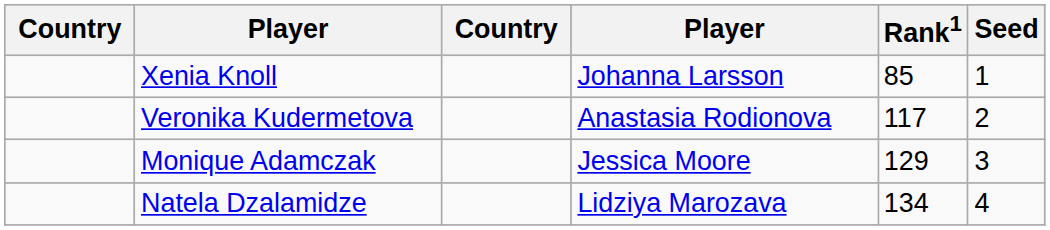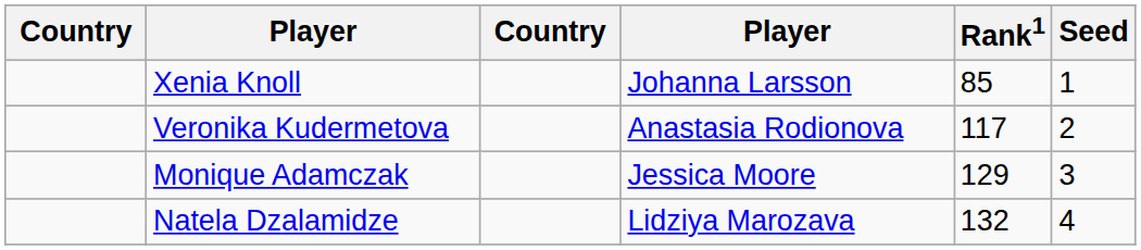 <table class="sortable wikitable">
 <tr>
 <th width="70">Country</th>
 <th width="175">Player</th>
 <th width="70">Country</th>
 <th width="175">Player</th>
 <th>Rank<sup>1</sup></th>
 <th>Seed</th>
 </tr>
 <tr>
 <td></td>
 <td><a href='#'>Xenia Knoll</a></td>
 <td></td>
 <td><a href='#'>Johanna Larsson</a></td>
 <td>85</td>
 <td>1</td>
 </tr>
 <tr>
 <td></td>
 <td><a href='#'>Veronika Kudermetova</a></td>
 <td></td>
 <td><a href='#'>Anastasia Rodionova</a></td>
 <td>117</td>
 <td>2</td>
 </tr>
 <tr>
 <td></td>
 <td><a href='#'>Monique Adamczak</a></td>
 <td></td>
 <td><a href='#'>Jessica Moore</a></td>
 <td>129</td>
 <td>3</td>
 </tr>
 <tr>
 <td></td>
 <td><a href='#'>Natela Dzalamidze</a></td>
 <td></td>
 <td><a href='#'>Lidziya Marozava</a></td>
-<td>134</td>
+<td>132</td>
 <td>4</td>
 </tr>
 </table>
